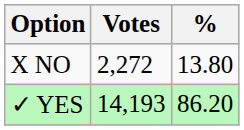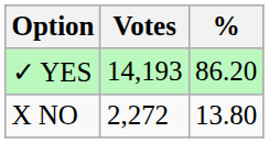 <table class="wikitable">
 <tr>
 <th>Option</th>
 <th>Votes</th>
 <th>%</th>
 </tr>
 <tr>
+<td style=background:#bbf8be>✓ YES</td>
+<td style=background:#bbf8be>14,193</td>
+<td style=background:#bbf8be>86.20</td>
+</tr>
+<tr>
 <td>X NO</td>
 <td>2,272</td>
 <td>13.80</td>
 </tr>
-<tr>
-<td style=background:#bbf8be>✓ YES</td>
-<td style=background:#bbf8be>14,193</td>
-<td style=background:#bbf8be>86.20</td>
-</tr>
 </table>
